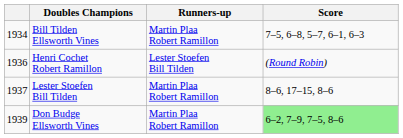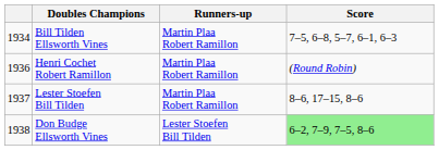 <table class="wikitable collapsible collapsed">
 <tr>
 <th></th>
 <th style="width:172px">Doubles Champions</th>
 <th style="width:172px">Runners-up</th>
 <th style="width:200px">Score</th>
 </tr>
 <tr>
 <td>1934</td>
 <td> <a href='#'>Bill Tilden</a><br> <a href='#'>Ellsworth Vines</a></td>
 <td> <a href='#'>Martin Plaa</a><br> <a href='#'>Robert Ramillon</a></td>
 <td>7–5, 6–8, 5–7, 6–1, 6–3</td>
 </tr>
 <tr>
 <td>1936</td>
 <td> <a href='#'>Henri Cochet</a><br> <a href='#'>Robert Ramillon</a></td>
-<td> <a href='#'>Lester Stoefen</a><br> <a href='#'>Bill Tilden</a></td>
+<td> <a href='#'>Martin Plaa</a><br> <a href='#'>Robert Ramillon</a></td>
 <td><em>(<a href='#'>Round Robin</a>)</em></td>
 </tr>
 <tr>
 <td>1937</td>
 <td> <a href='#'>Lester Stoefen</a><br> <a href='#'>Bill Tilden</a></td>
 <td> <a href='#'>Martin Plaa</a><br> <a href='#'>Robert Ramillon</a></td>
 <td>8–6, 17–15, 8–6</td>
 </tr>
 <tr>
-<td>1939</td>
+<td>1938</td>
 <td> <a href='#'>Don Budge</a><br> <a href='#'>Ellsworth Vines</a></td>
-<td> <a href='#'>Martin Plaa</a><br> <a href='#'>Robert Ramillon</a></td>
+<td> <a href='#'>Lester Stoefen</a><br> <a href='#'>Bill Tilden</a></td>
 <td style="background: lightgreen;">6–2, 7–9, 7–5, 8–6</td>
 </tr>
 </table>
